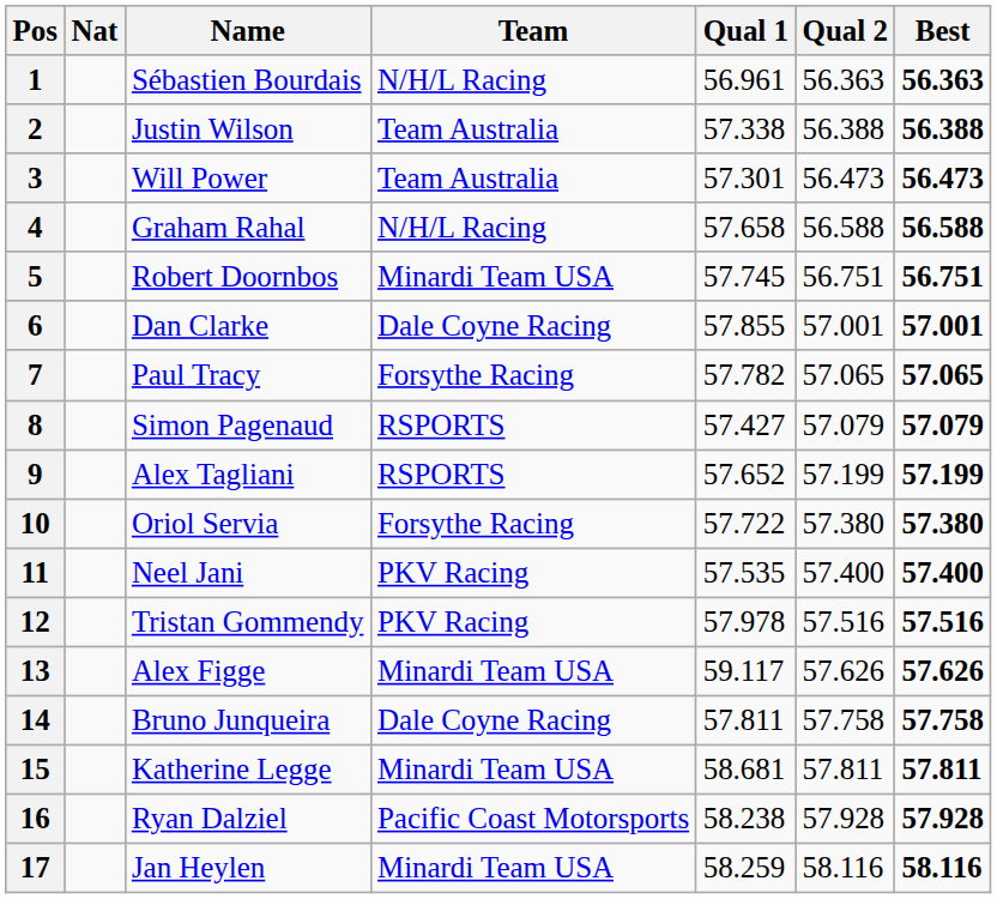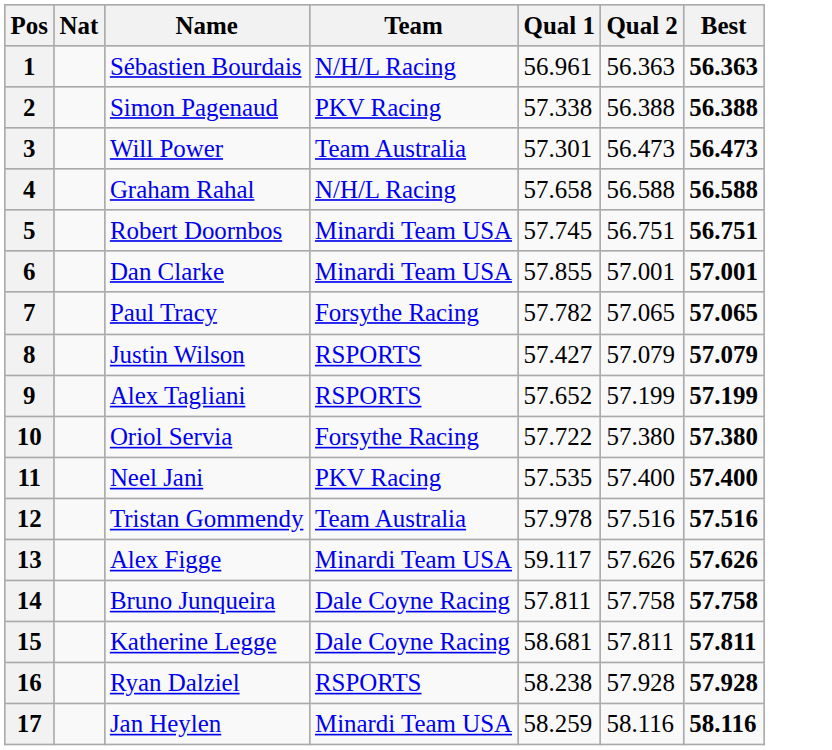 <table class="wikitable" style="font-size: 95%;">
 <tr>
 <th>Pos</th>
 <th>Nat</th>
 <th>Name</th>
 <th>Team</th>
 <th>Qual 1</th>
 <th>Qual 2</th>
 <th>Best</th>
 </tr>
 <tr>
 <th>1</th>
 <td></td>
 <td><a href='#'>Sébastien Bourdais</a></td>
 <td><a href='#'>N/H/L Racing</a></td>
 <td>56.961</td>
 <td>56.363</td>
 <td><strong>56.363</strong></td>
 </tr>
 <tr>
 <th>2</th>
 <td></td>
-<td><a href='#'>Justin Wilson</a></td>
-<td><a href='#'>Team Australia</a></td>
+<td><a href='#'>Simon Pagenaud</a></td>
+<td><a href='#'>PKV Racing</a></td>
 <td>57.338</td>
 <td>56.388</td>
 <td><strong>56.388</strong></td>
 </tr>
 <tr>
 <th>3</th>
 <td></td>
 <td><a href='#'>Will Power</a></td>
 <td><a href='#'>Team Australia</a></td>
 <td>57.301</td>
 <td>56.473</td>
 <td><strong>56.473</strong></td>
 </tr>
 <tr>
 <th>4</th>
 <td></td>
 <td><a href='#'>Graham Rahal</a></td>
 <td><a href='#'>N/H/L Racing</a></td>
 <td>57.658</td>
 <td>56.588</td>
 <td><strong>56.588</strong></td>
 </tr>
 <tr>
 <th>5</th>
 <td></td>
 <td><a href='#'>Robert Doornbos</a></td>
 <td><a href='#'>Minardi Team USA</a></td>
 <td>57.745</td>
 <td>56.751</td>
 <td><strong>56.751</strong></td>
 </tr>
 <tr>
 <th>6</th>
 <td></td>
 <td><a href='#'>Dan Clarke</a></td>
-<td><a href='#'>Dale Coyne Racing</a></td>
+<td><a href='#'>Minardi Team USA</a></td>
 <td>57.855</td>
 <td>57.001</td>
 <td><strong>57.001</strong></td>
 </tr>
 <tr>
 <th>7</th>
 <td></td>
 <td><a href='#'>Paul Tracy</a></td>
 <td><a href='#'>Forsythe Racing</a></td>
 <td>57.782</td>
 <td>57.065</td>
 <td><strong>57.065</strong></td>
 </tr>
 <tr>
 <th>8</th>
 <td></td>
-<td><a href='#'>Simon Pagenaud</a></td>
+<td><a href='#'>Justin Wilson</a></td>
 <td><a href='#'>RSPORTS</a></td>
 <td>57.427</td>
 <td>57.079</td>
 <td><strong>57.079</strong></td>
 </tr>
 <tr>
 <th>9</th>
 <td></td>
 <td><a href='#'>Alex Tagliani</a></td>
 <td><a href='#'>RSPORTS</a></td>
 <td>57.652</td>
 <td>57.199</td>
 <td><strong>57.199</strong></td>
 </tr>
 <tr>
 <th>10</th>
 <td></td>
 <td><a href='#'>Oriol Servia</a></td>
 <td><a href='#'>Forsythe Racing</a></td>
 <td>57.722</td>
 <td>57.380</td>
 <td><strong>57.380</strong></td>
 </tr>
 <tr>
 <th>11</th>
 <td></td>
 <td><a href='#'>Neel Jani</a></td>
 <td><a href='#'>PKV Racing</a></td>
 <td>57.535</td>
 <td>57.400</td>
 <td><strong>57.400</strong></td>
 </tr>
 <tr>
 <th>12</th>
 <td></td>
 <td><a href='#'>Tristan Gommendy</a></td>
-<td><a href='#'>PKV Racing</a></td>
+<td><a href='#'>Team Australia</a></td>
 <td>57.978</td>
 <td>57.516</td>
 <td><strong>57.516</strong></td>
 </tr>
 <tr>
 <th>13</th>
 <td></td>
 <td><a href='#'>Alex Figge</a></td>
 <td><a href='#'>Minardi Team USA</a></td>
 <td>59.117</td>
 <td>57.626</td>
 <td><strong>57.626</strong></td>
 </tr>
 <tr>
 <th>14</th>
 <td></td>
 <td><a href='#'>Bruno Junqueira</a></td>
 <td><a href='#'>Dale Coyne Racing</a></td>
 <td>57.811</td>
 <td>57.758</td>
 <td><strong>57.758</strong></td>
 </tr>
 <tr>
 <th>15</th>
 <td></td>
 <td><a href='#'>Katherine Legge</a></td>
-<td><a href='#'>Minardi Team USA</a></td>
+<td><a href='#'>Dale Coyne Racing</a></td>
 <td>58.681</td>
 <td>57.811</td>
 <td><strong>57.811</strong></td>
 </tr>
 <tr>
 <th>16</th>
 <td></td>
 <td><a href='#'>Ryan Dalziel</a></td>
-<td><a href='#'>Pacific Coast Motorsports</a></td>
+<td><a href='#'>RSPORTS</a></td>
 <td>58.238</td>
 <td>57.928</td>
 <td><strong>57.928</strong></td>
 </tr>
 <tr>
 <th>17</th>
 <td></td>
 <td><a href='#'>Jan Heylen</a></td>
 <td><a href='#'>Minardi Team USA</a></td>
 <td>58.259</td>
 <td>58.116</td>
 <td><strong>58.116</strong></td>
 </tr>
 </table>
